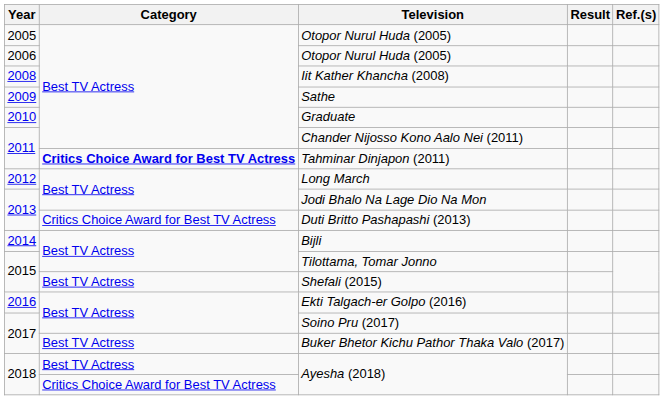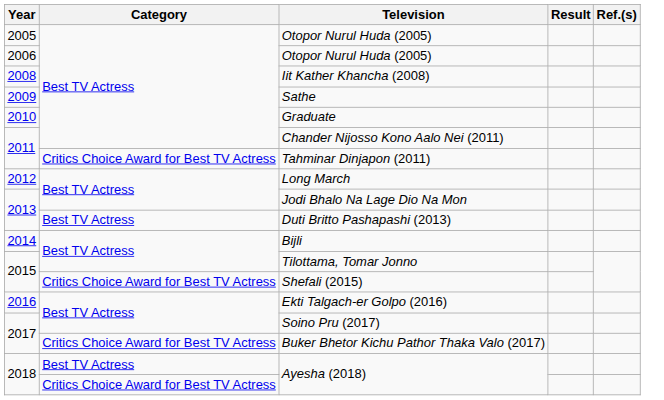 <table class="wikitable sortable">
 <tr style="text-align:center;">
 <th>Year</th>
 <th>Category</th>
 <th>Television</th>
 <th>Result</th>
 <th>Ref.(s)</th>
 </tr>
 <tr>
 <td>2005</td>
 <td rowspan="6"><a href='#'>Best TV Actress</a></td>
 <td><em>Otopor Nurul Huda</em> (2005)</td>
 <td></td>
 <td></td>
 </tr>
 <tr>
 <td>2006</td>
 <td><em>Otopor Nurul Huda</em> (2005)</td>
 <td></td>
 <td></td>
 </tr>
 <tr>
 <td><a href='#'>2008</a></td>
 <td><em>Iit Kather Khancha</em> (2008)</td>
 <td></td>
 <td></td>
 </tr>
 <tr>
 <td><a href='#'>2009</a></td>
 <td><em>Sathe</em></td>
 <td></td>
 <td></td>
 </tr>
 <tr>
 <td><a href='#'>2010</a></td>
 <td><em>Graduate</em></td>
 <td></td>
 <td></td>
 </tr>
 <tr>
 <td rowspan="2"><a href='#'>2011</a></td>
 <td><em>Chander Nijosso Kono Aalo Nei</em> (2011)</td>
 <td></td>
 <td></td>
 </tr>
 <tr>
-<td><strong><a href='#'>Critics Choice Award for Best TV Actress</a></strong></td>
+<td><a href='#'>Critics Choice Award for Best TV Actress</a></td>
 <td><em>Tahminar Dinjapon</em> (2011)</td>
 <td></td>
 <td></td>
 </tr>
 <tr>
 <td><a href='#'>2012</a></td>
 <td rowspan="2"><a href='#'>Best TV Actress</a></td>
 <td><em>Long March</em></td>
 <td></td>
 <td></td>
 </tr>
 <tr>
 <td rowspan="2"><a href='#'>2013</a></td>
 <td><em>Jodi Bhalo Na Lage Dio Na Mon</em></td>
 <td></td>
 <td></td>
 </tr>
 <tr>
-<td><a href='#'>Critics Choice Award for Best TV Actress</a></td>
+<td><a href='#'>Best TV Actress</a></td>
 <td><em>Duti Britto Pashapashi</em> (2013)</td>
 <td></td>
 <td></td>
 </tr>
 <tr>
 <td><a href='#'>2014</a></td>
 <td rowspan="2"><a href='#'>Best TV Actress</a></td>
 <td><em>Bijli</em></td>
 <td></td>
 <td></td>
 </tr>
 <tr>
 <td rowspan="2">2015</td>
 <td><em>Tilottama, Tomar Jonno</em></td>
 <td></td>
 <td rowspan="2"></td>
 </tr>
 <tr>
-<td><a href='#'>Best TV Actress</a></td>
+<td><a href='#'>Critics Choice Award for Best TV Actress</a></td>
 <td><em>Shefali</em> (2015)</td>
 <td></td>
 </tr>
 <tr>
 <td><a href='#'>2016</a></td>
 <td rowspan="2"><a href='#'>Best TV Actress</a></td>
 <td><em>Ekti Talgach-er Golpo</em> (2016)</td>
 <td></td>
 <td></td>
 </tr>
 <tr>
 <td rowspan="2">2017</td>
 <td><em>Soino Pru</em> (2017)</td>
 <td></td>
 <td></td>
 </tr>
 <tr>
-<td><a href='#'>Best TV Actress</a></td>
+<td><a href='#'>Critics Choice Award for Best TV Actress</a></td>
 <td><em>Buker Bhetor Kichu Pathor Thaka Valo</em> (2017)</td>
 <td></td>
 <td></td>
 </tr>
 <tr>
 <td rowspan="2">2018</td>
 <td><a href='#'>Best TV Actress</a></td>
 <td rowspan="2"><em>Ayesha</em> (2018)</td>
 <td></td>
 <td></td>
 </tr>
 <tr>
 <td><a href='#'>Critics Choice Award for Best TV Actress</a></td>
 <td></td>
 <td></td>
 </tr>
 </table>
